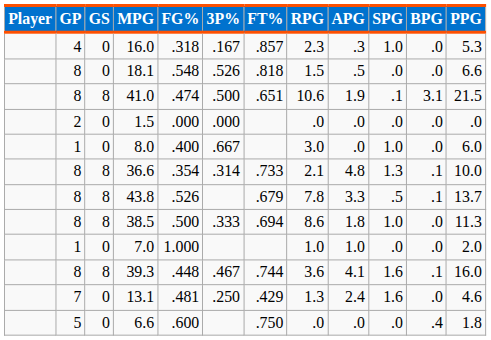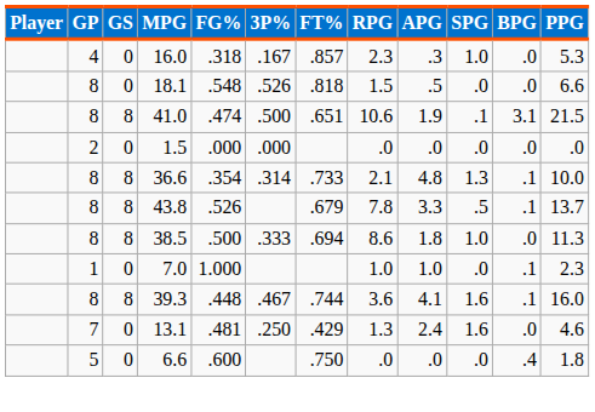 <table class="wikitable sortable" style="text-align:right;">
 <tr>
 <th style="background:#0072CE; color:#FFFFFF; border-top:#FE5000 3px solid; border-bottom:#FE5000 3px solid;">Player</th>
 <th style="background:#0072CE; color:#FFFFFF; border-top:#FE5000 3px solid; border-bottom:#FE5000 3px solid;">GP</th>
 <th style="background:#0072CE; color:#FFFFFF; border-top:#FE5000 3px solid; border-bottom:#FE5000 3px solid;">GS</th>
 <th style="background:#0072CE; color:#FFFFFF; border-top:#FE5000 3px solid; border-bottom:#FE5000 3px solid;">MPG</th>
 <th style="background:#0072CE; color:#FFFFFF; border-top:#FE5000 3px solid; border-bottom:#FE5000 3px solid;">FG%</th>
 <th style="background:#0072CE; color:#FFFFFF; border-top:#FE5000 3px solid; border-bottom:#FE5000 3px solid;">3P%</th>
 <th style="background:#0072CE; color:#FFFFFF; border-top:#FE5000 3px solid; border-bottom:#FE5000 3px solid;">FT%</th>
 <th style="background:#0072CE; color:#FFFFFF; border-top:#FE5000 3px solid; border-bottom:#FE5000 3px solid;">RPG</th>
 <th style="background:#0072CE; color:#FFFFFF; border-top:#FE5000 3px solid; border-bottom:#FE5000 3px solid;">APG</th>
 <th style="background:#0072CE; color:#FFFFFF; border-top:#FE5000 3px solid; border-bottom:#FE5000 3px solid;">SPG</th>
 <th style="background:#0072CE; color:#FFFFFF; border-top:#FE5000 3px solid; border-bottom:#FE5000 3px solid;">BPG</th>
 <th style="background:#0072CE; color:#FFFFFF; border-top:#FE5000 3px solid; border-bottom:#FE5000 3px solid;">PPG</th>
 </tr>
 <tr>
 <td style="text-align:left;"></td>
 <td>4</td>
 <td>0</td>
 <td>16.0</td>
 <td>.318</td>
 <td>.167</td>
 <td>.857</td>
 <td>2.3</td>
 <td>.3</td>
 <td>1.0</td>
 <td>.0</td>
 <td>5.3</td>
 </tr>
 <tr>
 <td style="text-align:left;"></td>
 <td>8</td>
 <td>0</td>
 <td>18.1</td>
 <td>.548</td>
 <td>.526</td>
 <td>.818</td>
 <td>1.5</td>
 <td>.5</td>
 <td>.0</td>
 <td>.0</td>
 <td>6.6</td>
 </tr>
 <tr>
 <td style="text-align:left;"></td>
 <td>8</td>
 <td>8</td>
 <td>41.0</td>
 <td>.474</td>
 <td>.500</td>
 <td>.651</td>
 <td>10.6</td>
 <td>1.9</td>
 <td>.1</td>
 <td>3.1</td>
 <td>21.5</td>
 </tr>
 <tr>
 <td style="text-align:left;"></td>
 <td>2</td>
 <td>0</td>
 <td>1.5</td>
 <td>.000</td>
 <td>.000</td>
 <td></td>
 <td>.0</td>
 <td>.0</td>
 <td>.0</td>
 <td>.0</td>
 <td>.0</td>
 </tr>
 <tr>
 <td style="text-align:left;"></td>
-<td>1</td>
-<td>0</td>
-<td>8.0</td>
-<td>.400</td>
-<td>.667</td>
-<td></td>
-<td>3.0</td>
-<td>.0</td>
-<td>1.0</td>
-<td>.0</td>
-<td>6.0</td>
-</tr>
-<tr>
-<td style="text-align:left;"></td>
 <td>8</td>
 <td>8</td>
 <td>36.6</td>
 <td>.354</td>
 <td>.314</td>
 <td>.733</td>
 <td>2.1</td>
 <td>4.8</td>
 <td>1.3</td>
 <td>.1</td>
 <td>10.0</td>
 </tr>
 <tr>
 <td style="text-align:left;"></td>
 <td>8</td>
 <td>8</td>
 <td>43.8</td>
 <td>.526</td>
 <td></td>
 <td>.679</td>
 <td>7.8</td>
 <td>3.3</td>
 <td>.5</td>
 <td>.1</td>
 <td>13.7</td>
 </tr>
 <tr>
 <td style="text-align:left;"></td>
 <td>8</td>
 <td>8</td>
 <td>38.5</td>
 <td>.500</td>
 <td>.333</td>
 <td>.694</td>
 <td>8.6</td>
 <td>1.8</td>
 <td>1.0</td>
 <td>.0</td>
 <td>11.3</td>
 </tr>
 <tr>
 <td style="text-align:left;"></td>
 <td>1</td>
 <td>0</td>
 <td>7.0</td>
 <td>1.000</td>
 <td></td>
 <td></td>
 <td>1.0</td>
 <td>1.0</td>
 <td>.0</td>
-<td>.0</td>
-<td>2.0</td>
+<td>.1</td>
+<td>2.3</td>
 </tr>
 <tr>
 <td style="text-align:left;"></td>
 <td>8</td>
 <td>8</td>
 <td>39.3</td>
 <td>.448</td>
 <td>.467</td>
 <td>.744</td>
 <td>3.6</td>
 <td>4.1</td>
 <td>1.6</td>
 <td>.1</td>
 <td>16.0</td>
 </tr>
 <tr>
 <td style="text-align:left;"></td>
 <td>7</td>
 <td>0</td>
 <td>13.1</td>
 <td>.481</td>
 <td>.250</td>
 <td>.429</td>
 <td>1.3</td>
 <td>2.4</td>
 <td>1.6</td>
 <td>.0</td>
 <td>4.6</td>
 </tr>
 <tr>
 <td style="text-align:left;"></td>
 <td>5</td>
 <td>0</td>
 <td>6.6</td>
 <td>.600</td>
 <td></td>
 <td>.750</td>
 <td>.0</td>
 <td>.0</td>
 <td>.0</td>
 <td>.4</td>
 <td>1.8</td>
 </tr>
 </table>
